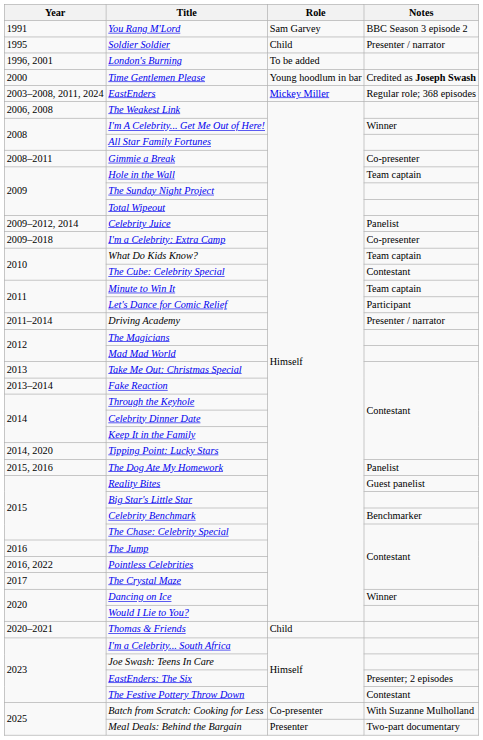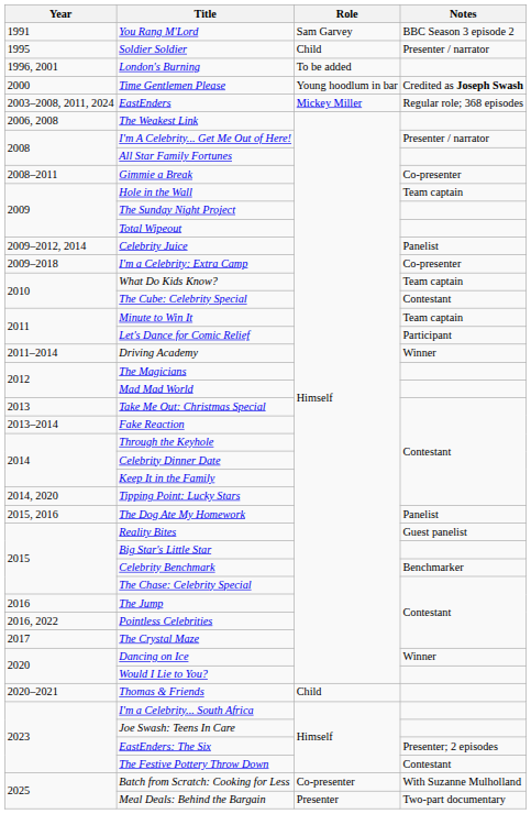 <table class="wikitable sortable">
 <tr>
 <th>Year</th>
 <th>Title</th>
 <th>Role</th>
 <th>Notes</th>
 </tr>
 <tr>
 <td>1991</td>
 <td><em><a href='#'>You Rang M'Lord</a></em></td>
 <td>Sam Garvey</td>
 <td>BBC Season 3 episode 2</td>
 </tr>
 <tr>
 <td>1995</td>
 <td><em><a href='#'>Soldier Soldier</a></em></td>
 <td>Child</td>
 <td>Presenter / narrator</td>
 </tr>
 <tr>
 <td>1996, 2001</td>
 <td><em><a href='#'>London's Burning</a></em></td>
 <td>To be added</td>
 <td></td>
 </tr>
 <tr>
 <td>2000</td>
 <td><em><a href='#'>Time Gentlemen Please</a></em></td>
 <td>Young hoodlum in bar</td>
 <td>Credited as <strong>Joseph Swash</strong></td>
 </tr>
 <tr>
 <td>2003–2008, 2011, 2024</td>
 <td><em><a href='#'>EastEnders</a></em></td>
 <td><a href='#'>Mickey Miller</a></td>
 <td>Regular role; 368 episodes</td>
 </tr>
 <tr>
 <td>2006, 2008</td>
 <td><em><a href='#'>The Weakest Link</a></em></td>
 <td rowspan="32">Himself</td>
 <td></td>
 </tr>
 <tr>
 <td rowspan="2">2008</td>
 <td><em><a href='#'>I'm A Celebrity... Get Me Out of Here!</a></em></td>
-<td>Winner</td>
+<td>Presenter / narrator</td>
 </tr>
 <tr>
 <td><em><a href='#'>All Star Family Fortunes</a></em></td>
 <td></td>
 </tr>
 <tr>
 <td>2008–2011</td>
 <td><em><a href='#'>Gimmie a Break</a></em></td>
 <td>Co-presenter</td>
 </tr>
 <tr>
 <td rowspan="3">2009</td>
 <td><em><a href='#'>Hole in the Wall</a></em></td>
 <td>Team captain</td>
 </tr>
 <tr>
 <td><em><a href='#'>The Sunday Night Project</a></em></td>
 <td></td>
 </tr>
 <tr>
 <td><em><a href='#'>Total Wipeout</a></em></td>
 <td></td>
 </tr>
 <tr>
 <td>2009–2012, 2014</td>
 <td><em><a href='#'>Celebrity Juice</a></em></td>
 <td>Panelist</td>
 </tr>
 <tr>
 <td>2009–2018</td>
 <td><em><a href='#'>I'm a Celebrity: Extra Camp</a></em></td>
 <td>Co-presenter</td>
 </tr>
 <tr>
 <td rowspan="2">2010</td>
 <td><em>What Do Kids Know?</em></td>
 <td>Team captain</td>
 </tr>
 <tr>
 <td><em><a href='#'>The Cube: Celebrity Special</a></em></td>
 <td>Contestant</td>
 </tr>
 <tr>
 <td rowspan="2">2011</td>
 <td><em><a href='#'>Minute to Win It</a></em></td>
 <td>Team captain</td>
 </tr>
 <tr>
 <td><em><a href='#'>Let's Dance for Comic Relief</a></em></td>
 <td>Participant</td>
 </tr>
 <tr>
 <td>2011–2014</td>
 <td><em>Driving Academy</em></td>
-<td>Presenter / narrator</td>
+<td>Winner</td>
 </tr>
 <tr>
 <td rowspan="2">2012</td>
 <td><em><a href='#'>The Magicians</a></em></td>
 <td></td>
 </tr>
 <tr>
 <td><em><a href='#'>Mad Mad World</a></em></td>
 <td></td>
 </tr>
 <tr>
 <td>2013</td>
 <td><em><a href='#'>Take Me Out: Christmas Special</a></em></td>
 <td rowspan="6">Contestant</td>
 </tr>
 <tr>
 <td>2013–2014</td>
 <td><em><a href='#'>Fake Reaction</a></em></td>
 </tr>
 <tr>
 <td rowspan="3">2014</td>
 <td><em><a href='#'>Through the Keyhole</a></em></td>
 </tr>
 <tr>
 <td><em><a href='#'>Celebrity Dinner Date</a></em></td>
 </tr>
 <tr>
 <td><em><a href='#'>Keep It in the Family</a></em></td>
 </tr>
 <tr>
 <td>2014, 2020</td>
 <td><em><a href='#'>Tipping Point: Lucky Stars</a></em></td>
 </tr>
 <tr>
 <td>2015, 2016</td>
 <td><em><a href='#'>The Dog Ate My Homework</a></em></td>
 <td>Panelist</td>
 </tr>
 <tr>
 <td rowspan="4">2015</td>
 <td><em><a href='#'>Reality Bites</a></em></td>
 <td>Guest panelist</td>
 </tr>
 <tr>
 <td><em><a href='#'>Big Star's Little Star</a></em></td>
 <td></td>
 </tr>
 <tr>
 <td><em><a href='#'>Celebrity Benchmark</a></em></td>
 <td>Benchmarker</td>
 </tr>
 <tr>
 <td><em><a href='#'>The Chase: Celebrity Special</a></em></td>
 <td rowspan="4">Contestant</td>
 </tr>
 <tr>
 <td>2016</td>
 <td><em><a href='#'>The Jump</a></em></td>
 </tr>
 <tr>
 <td>2016, 2022</td>
 <td><em><a href='#'>Pointless Celebrities</a></em></td>
 </tr>
 <tr>
 <td>2017</td>
 <td><em><a href='#'>The Crystal Maze</a></em></td>
 </tr>
 <tr>
 <td rowspan="2">2020</td>
 <td><em><a href='#'>Dancing on Ice</a></em></td>
 <td>Winner</td>
 </tr>
 <tr>
 <td><em><a href='#'>Would I Lie to You?</a></em></td>
 <td></td>
 </tr>
 <tr>
 <td>2020–2021</td>
 <td><em><a href='#'>Thomas & Friends</a></em></td>
 <td>Child</td>
 <td></td>
 </tr>
 <tr>
 <td rowspan="4">2023</td>
 <td><em><a href='#'>I'm a Celebrity... South Africa</a></em></td>
 <td rowspan="4">Himself</td>
 <td></td>
 </tr>
 <tr>
 <td><em>Joe Swash: Teens In Care</em></td>
 <td></td>
 </tr>
 <tr>
 <td><em><a href='#'>EastEnders: The Six</a></em></td>
 <td>Presenter; 2 episodes</td>
 </tr>
 <tr>
 <td><em><a href='#'>The Festive Pottery Throw Down</a></em></td>
 <td>Contestant</td>
 </tr>
 <tr>
 <td rowspan="2">2025</td>
 <td><em>Batch from Scratch: Cooking for Less</em></td>
 <td>Co-presenter</td>
 <td>With Suzanne Mulholland</td>
 </tr>
 <tr>
 <td><em>Meal Deals: Behind the Bargain</em></td>
 <td>Presenter</td>
 <td>Two-part documentary</td>
 </tr>
 </table>
